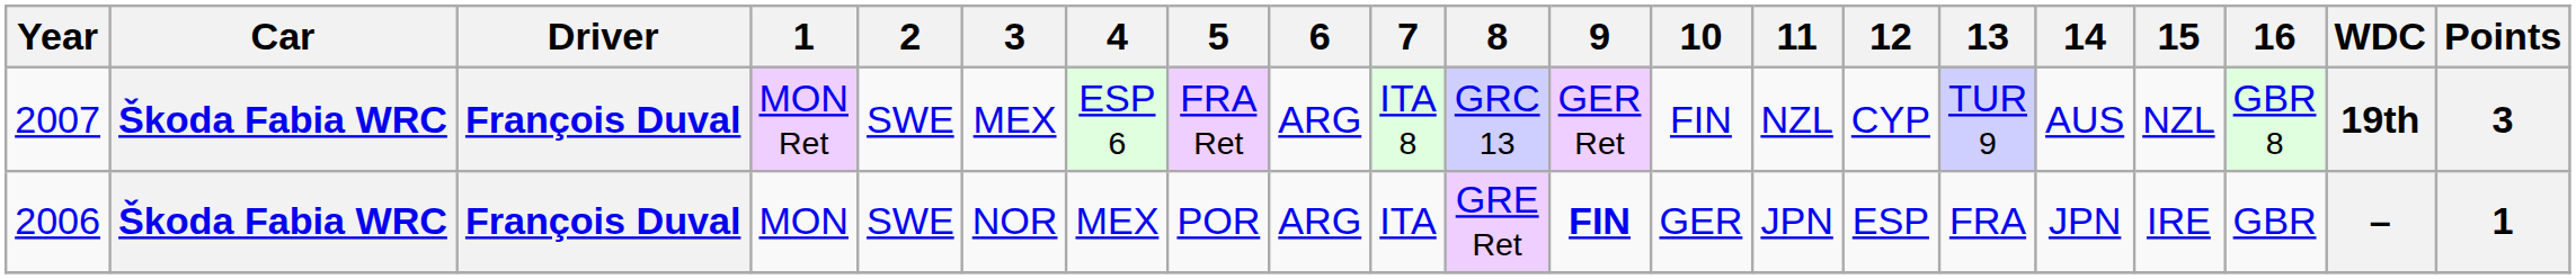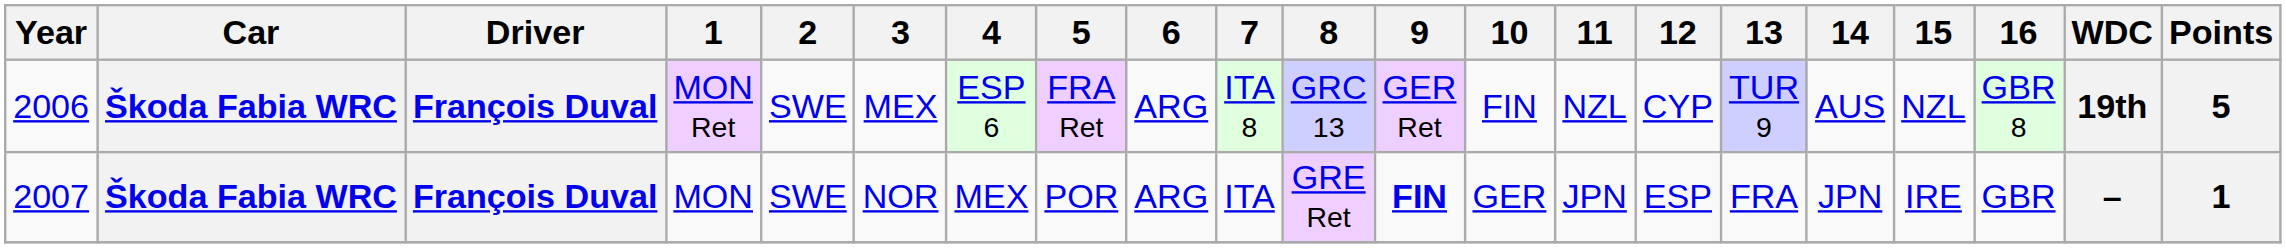 <table class="wikitable" style="text-align:center; font-size:90%">
 <tr>
 <th>Year</th>
 <th>Car</th>
 <th>Driver</th>
 <th>1</th>
 <th>2</th>
 <th>3</th>
 <th>4</th>
 <th>5</th>
 <th>6</th>
 <th>7</th>
 <th>8</th>
 <th>9</th>
 <th>10</th>
 <th>11</th>
 <th>12</th>
 <th>13</th>
 <th>14</th>
 <th>15</th>
 <th>16</th>
 <th>WDC</th>
 <th>Points</th>
 </tr>
 <tr>
-<td><a href='#'>2007</a></td>
+<td><a href='#'>2006</a></td>
 <th><a href='#'>Škoda Fabia WRC</a></th>
 <th> <a href='#'>François Duval</a></th>
 <td style="background:#EFCFFF;"><a href='#'>MON</a><br><small>Ret</small></td>
 <td><a href='#'>SWE</a></td>
 <td><a href='#'>MEX</a></td>
 <td style="background:#DFFFDF;"><a href='#'>ESP</a><br><small>6</small></td>
 <td style="background:#EFCFFF;"><a href='#'>FRA</a><br><small>Ret</small></td>
 <td><a href='#'>ARG</a></td>
 <td style="background:#DFFFDF;"><a href='#'>ITA</a><br><small>8</small></td>
 <td style="background:#CFCFFF;"><a href='#'>GRC</a><br><small>13</small></td>
 <td style="background:#EFCFFF;"><a href='#'>GER</a><br><small>Ret</small></td>
 <td><a href='#'>FIN</a></td>
 <td><a href='#'>NZL</a></td>
 <td><a href='#'>CYP</a></td>
 <td style="background:#CFCFFF;"><a href='#'>TUR</a><br><small>9</small></td>
 <td><a href='#'>AUS</a></td>
 <td><a href='#'>NZL</a></td>
 <td style="background:#DFFFDF;"><a href='#'>GBR</a><br><small>8</small></td>
 <th>19th</th>
-<th>3</th>
+<th>5</th>
 </tr>
 <tr>
-<td><a href='#'>2006</a></td>
+<td><a href='#'>2007</a></td>
 <th><a href='#'>Škoda Fabia WRC</a></th>
 <th> <a href='#'>François Duval</a></th>
 <td><a href='#'>MON</a></td>
 <td><a href='#'>SWE</a></td>
 <td><a href='#'>NOR</a></td>
 <td><a href='#'>MEX</a></td>
 <td><a href='#'>POR</a></td>
 <td><a href='#'>ARG</a></td>
 <td><a href='#'>ITA</a></td>
 <td style="background:#EFCFFF;"><a href='#'>GRE</a><br><small>Ret</small></td>
 <td><strong><a href='#'>FIN</a></strong></td>
 <td><a href='#'>GER</a></td>
 <td><a href='#'>JPN</a></td>
 <td><a href='#'>ESP</a></td>
 <td><a href='#'>FRA</a></td>
 <td><a href='#'>JPN</a></td>
 <td><a href='#'>IRE</a></td>
 <td><a href='#'>GBR</a></td>
 <th>–</th>
 <th>1</th>
 </tr>
 <tr>
 </tr>
 </table>
